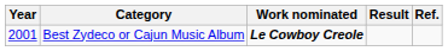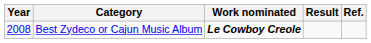 <table class="wikitable">
 <tr>
 <th>Year</th>
 <th>Category</th>
 <th>Work nominated</th>
 <th>Result</th>
 <th>Ref.</th>
 </tr>
 <tr>
-<td><a href='#'>2001</a></td>
+<td><a href='#'>2008</a></td>
 <td><a href='#'>Best Zydeco or Cajun Music Album</a></td>
 <td><strong><em>Le Cowboy Creole</em></strong></td>
 <td></td>
 <td></td>
 </tr>
 </table>
